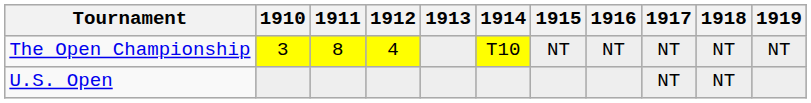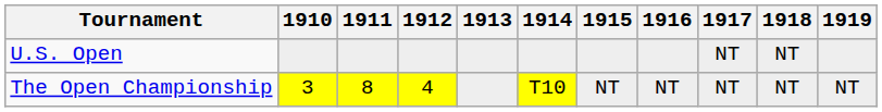 <table class="wikitable" style="font-size:95%;text-align:center;">
 <tr>
 <th>Tournament</th>
 <th>1910</th>
 <th>1911</th>
 <th>1912</th>
 <th>1913</th>
 <th>1914</th>
 <th>1915</th>
 <th>1916</th>
 <th>1917</th>
 <th>1918</th>
 <th>1919</th>
 </tr>
 <tr>
+<td align=left><a href='#'>U.S. Open</a></td>
+<td style="background:#eee;"></td>
+<td style="background:#eee;"></td>
+<td style="background:#eee;"></td>
+<td style="background:#eee;"></td>
+<td style="background:#eee;"></td>
+<td style="background:#eee;"></td>
+<td style="background:#eee;"></td>
+<td style="background:#eee;">NT</td>
+<td style="background:#eee;">NT</td>
+<td style="background:#eee;"></td>
+</tr>
+<tr>
 <td align=left><a href='#'>The Open Championship</a></td>
 <td style="background:yellow;">3</td>
 <td style="background:yellow;">8</td>
 <td style="background:yellow;">4</td>
 <td style="background:#eee;"></td>
 <td style="background:yellow;">T10</td>
 <td style="background:#eee;">NT</td>
 <td style="background:#eee;">NT</td>
 <td style="background:#eee;">NT</td>
 <td style="background:#eee;">NT</td>
 <td style="background:#eee;">NT</td>
 </tr>
-<tr>
-<td align=left><a href='#'>U.S. Open</a></td>
-<td style="background:#eee;"></td>
-<td style="background:#eee;"></td>
-<td style="background:#eee;"></td>
-<td style="background:#eee;"></td>
-<td style="background:#eee;"></td>
-<td style="background:#eee;"></td>
-<td style="background:#eee;"></td>
-<td style="background:#eee;">NT</td>
-<td style="background:#eee;">NT</td>
-<td style="background:#eee;"></td>
-</tr>
 </table>
